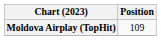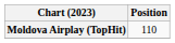 <table class="wikitable plainrowheaders" style="text-align:center;">
 <tr>
 <th scope="col">Chart (2023)</th>
 <th scope="col">Position</th>
 </tr>
 <tr>
 <th scope="row">Moldova Airplay (TopHit)</th>
-<td>109</td>
+<td>110</td>
 </tr>
 <tr>
 </tr>
 </table>
